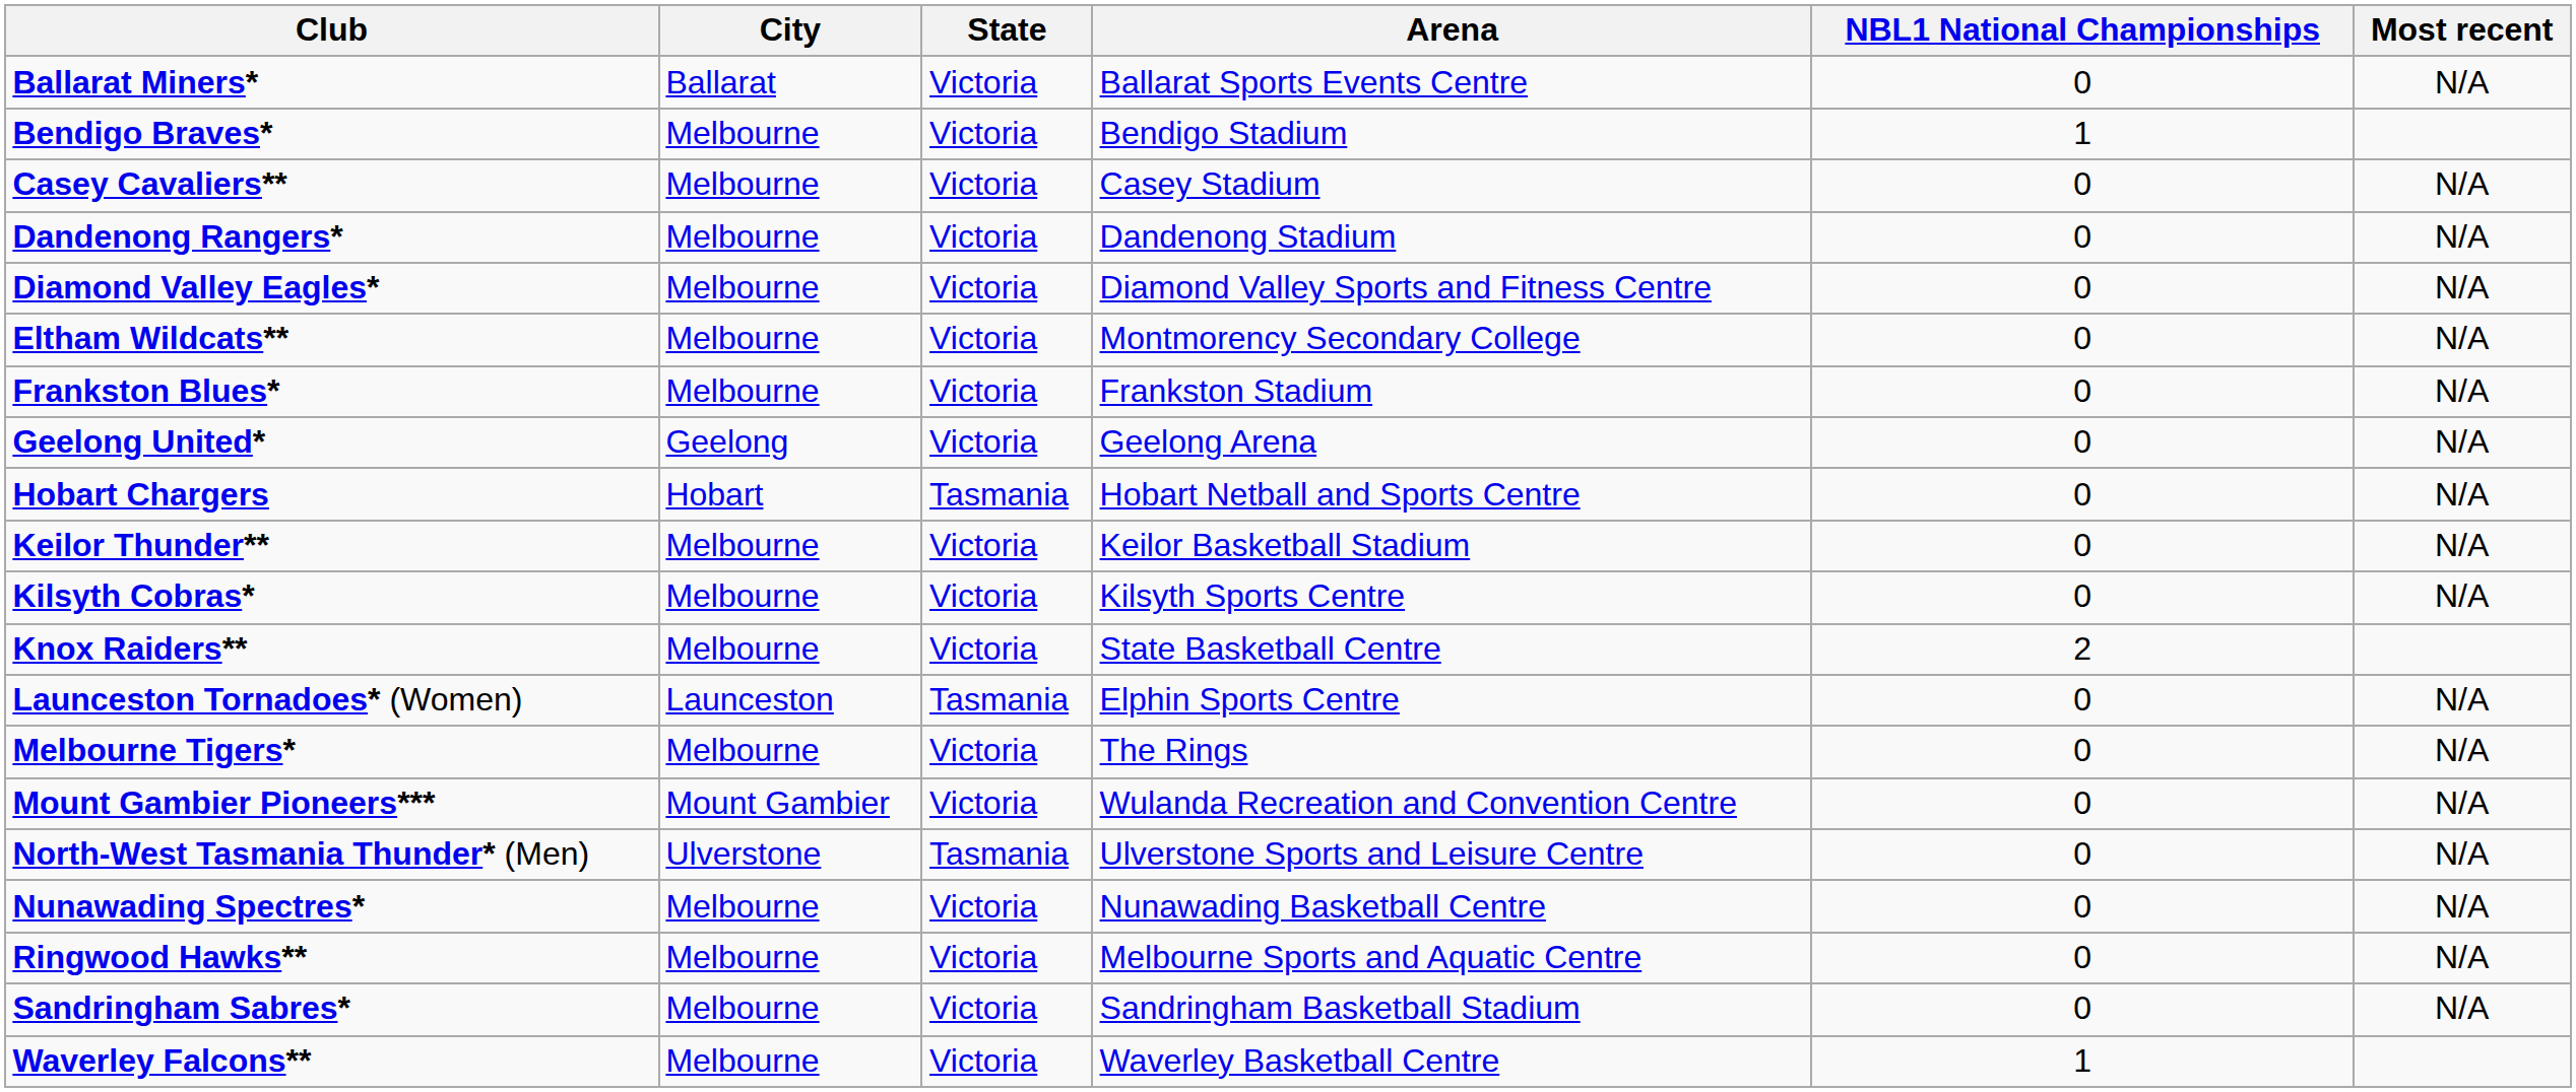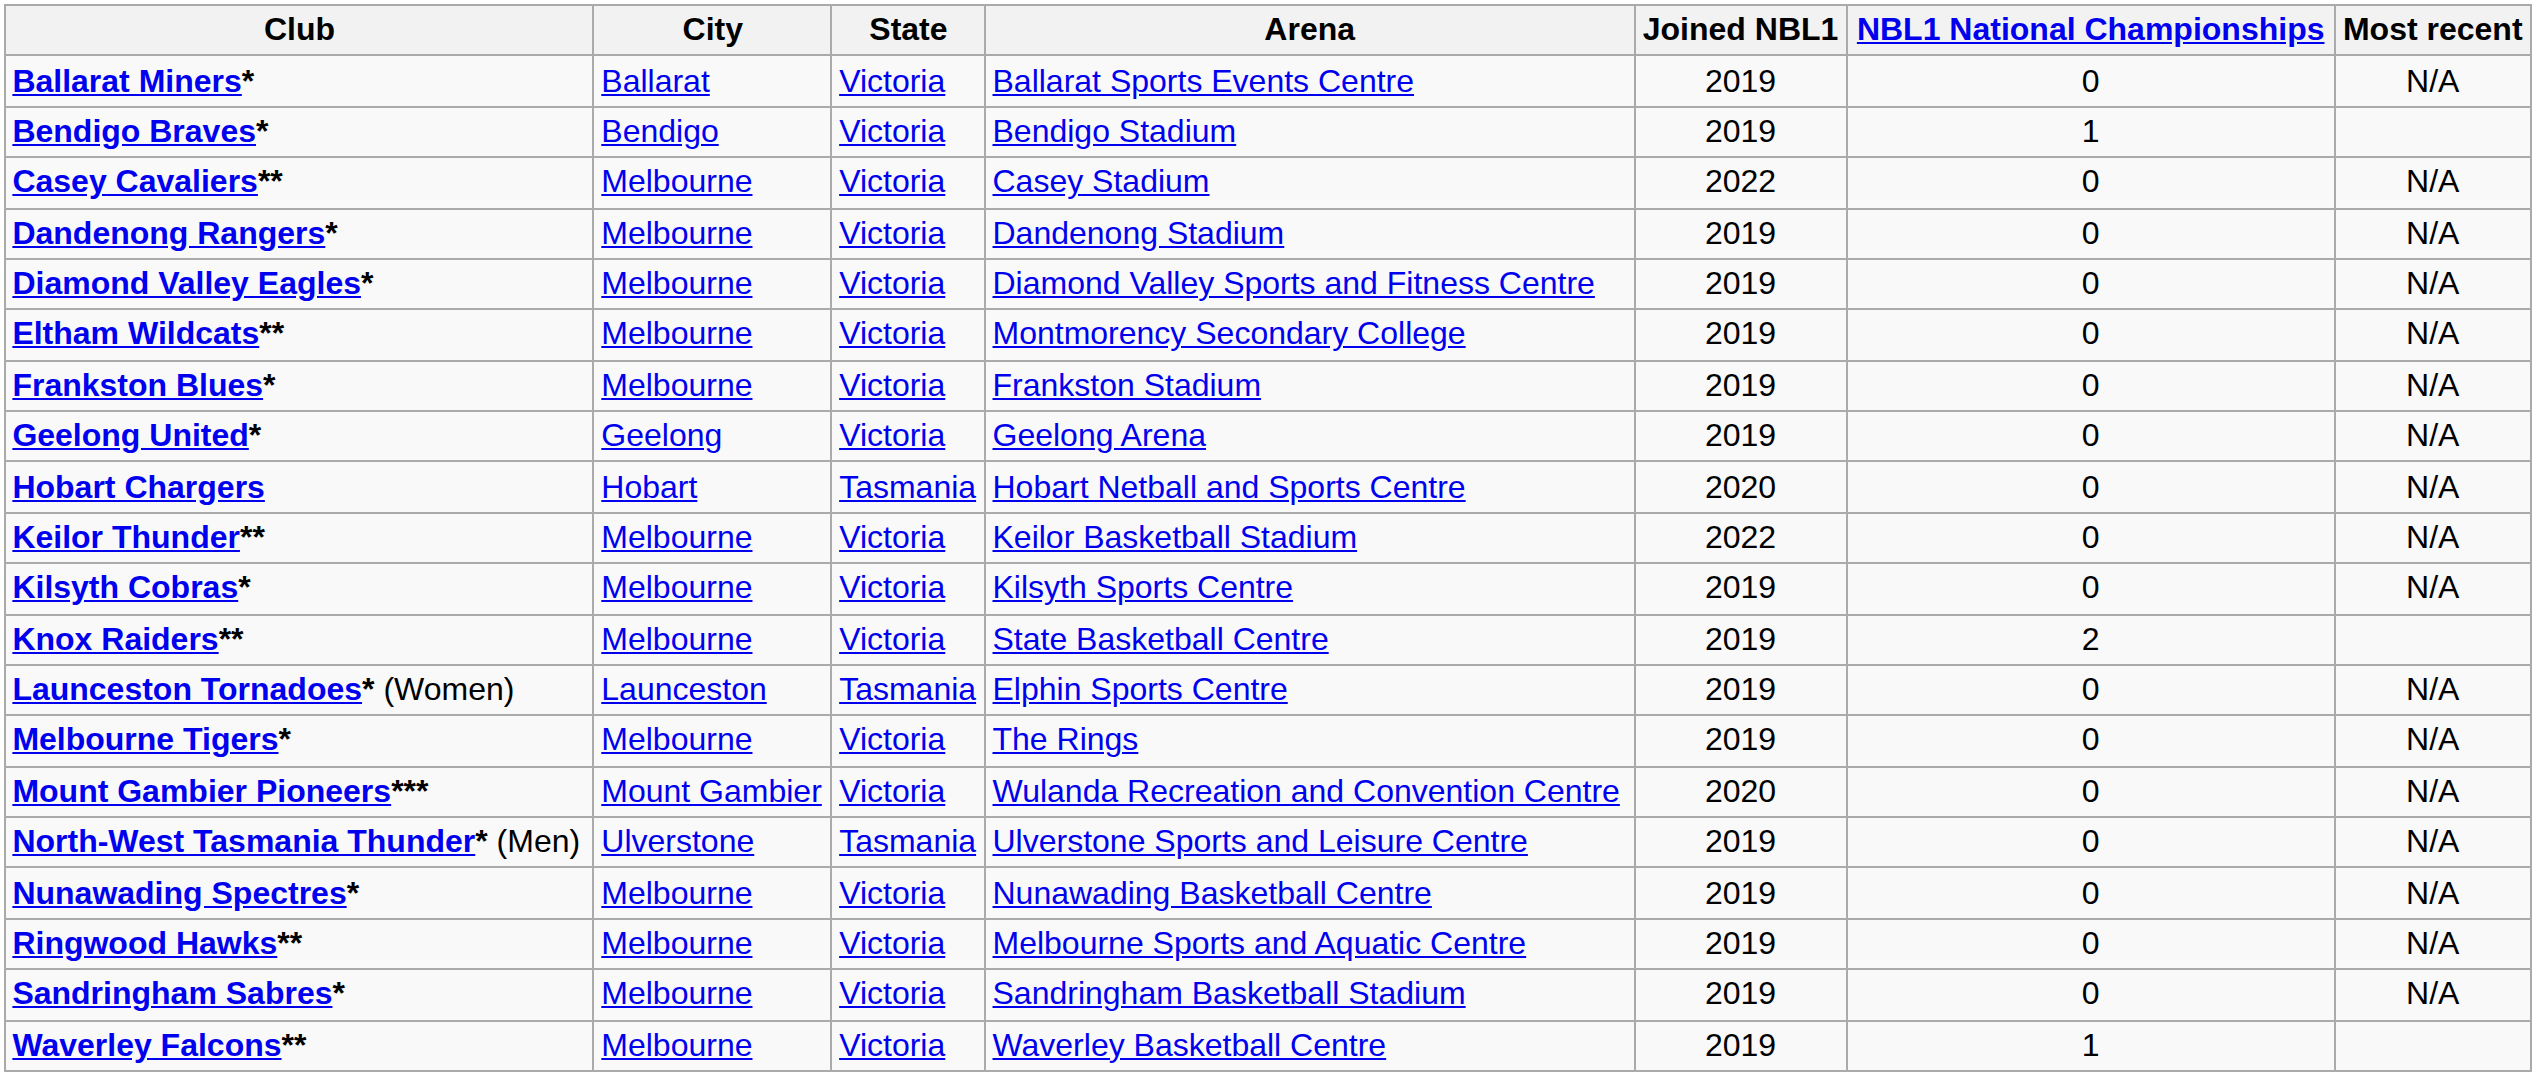 <table class="wikitable sortable" style="width:100%">
 <tr>
 <th>Club</th>
 <th>City</th>
 <th>State</th>
 <th>Arena</th>
+<th>Joined NBL1</th>
 <th><a href='#'>NBL1 National Championships</a></th>
 <th>Most recent</th>
 </tr>
 <tr>
 <td><strong><a href='#'>Ballarat Miners</a>*</strong></td>
 <td><a href='#'>Ballarat</a></td>
 <td> <a href='#'>Victoria</a></td>
 <td><a href='#'>Ballarat Sports Events Centre</a></td>
+<td style="text-align:center;">2019</td>
 <td style="text-align:center;">0</td>
 <td style="text-align:center;">N/A</td>
 </tr>
 <tr>
 <td><strong><a href='#'>Bendigo Braves</a>*</strong></td>
-<td><a href='#'>Melbourne</a></td>
+<td><a href='#'>Bendigo</a></td>
 <td> <a href='#'>Victoria</a></td>
 <td><a href='#'>Bendigo Stadium</a></td>
+<td style="text-align:center;">2019</td>
 <td style="text-align:center;">1</td>
 <td style="text-align:center;"></td>
 </tr>
 <tr>
 <td><strong><a href='#'>Casey Cavaliers</a>**</strong></td>
 <td><a href='#'>Melbourne</a></td>
 <td> <a href='#'>Victoria</a></td>
 <td><a href='#'>Casey Stadium</a></td>
+<td style="text-align:center;">2022</td>
 <td style="text-align:center;">0</td>
 <td style="text-align:center;">N/A</td>
 </tr>
 <tr>
 <td><strong><a href='#'>Dandenong Rangers</a>*</strong></td>
 <td><a href='#'>Melbourne</a></td>
 <td> <a href='#'>Victoria</a></td>
 <td><a href='#'>Dandenong Stadium</a></td>
+<td style="text-align:center;">2019</td>
 <td style="text-align:center;">0</td>
 <td style="text-align:center;">N/A</td>
 </tr>
 <tr>
 <td><strong><a href='#'>Diamond Valley Eagles</a>*</strong></td>
 <td><a href='#'>Melbourne</a></td>
 <td> <a href='#'>Victoria</a></td>
 <td><a href='#'>Diamond Valley Sports and Fitness Centre</a></td>
+<td style="text-align:center;">2019</td>
 <td style="text-align:center;">0</td>
 <td style="text-align:center;">N/A</td>
 </tr>
 <tr>
 <td><strong><a href='#'>Eltham Wildcats</a>**</strong></td>
 <td><a href='#'>Melbourne</a></td>
 <td> <a href='#'>Victoria</a></td>
 <td><a href='#'>Montmorency Secondary College</a></td>
+<td style="text-align:center;">2019</td>
 <td style="text-align:center;">0</td>
 <td style="text-align:center;">N/A</td>
 </tr>
 <tr>
 <td><strong><a href='#'>Frankston Blues</a>*</strong></td>
 <td><a href='#'>Melbourne</a></td>
 <td> <a href='#'>Victoria</a></td>
 <td><a href='#'>Frankston Stadium</a></td>
+<td style="text-align:center;">2019</td>
 <td style="text-align:center;">0</td>
 <td style="text-align:center;">N/A</td>
 </tr>
 <tr>
 <td><strong><a href='#'>Geelong United</a>*</strong></td>
 <td><a href='#'>Geelong</a></td>
 <td> <a href='#'>Victoria</a></td>
 <td><a href='#'>Geelong Arena</a></td>
+<td style="text-align:center;">2019</td>
 <td style="text-align:center;">0</td>
 <td style="text-align:center;">N/A</td>
 </tr>
 <tr>
 <td><strong><a href='#'>Hobart Chargers</a></strong></td>
 <td><a href='#'>Hobart</a></td>
 <td> <a href='#'>Tasmania</a></td>
 <td><a href='#'>Hobart Netball and Sports Centre</a></td>
+<td style="text-align:center;">2020</td>
 <td style="text-align:center;">0</td>
 <td style="text-align:center;">N/A</td>
 </tr>
 <tr>
 <td><strong><a href='#'>Keilor Thunder</a>**</strong></td>
 <td><a href='#'>Melbourne</a></td>
 <td> <a href='#'>Victoria</a></td>
 <td><a href='#'>Keilor Basketball Stadium</a></td>
+<td style="text-align:center;">2022</td>
 <td style="text-align:center;">0</td>
 <td style="text-align:center;">N/A</td>
 </tr>
 <tr>
 <td><strong><a href='#'>Kilsyth Cobras</a>*</strong></td>
 <td><a href='#'>Melbourne</a></td>
 <td> <a href='#'>Victoria</a></td>
 <td><a href='#'>Kilsyth Sports Centre</a></td>
+<td style="text-align:center;">2019</td>
 <td style="text-align:center;">0</td>
 <td style="text-align:center;">N/A</td>
 </tr>
 <tr>
 <td><strong><a href='#'>Knox Raiders</a>**</strong></td>
 <td><a href='#'>Melbourne</a></td>
 <td> <a href='#'>Victoria</a></td>
 <td><a href='#'>State Basketball Centre</a></td>
+<td style="text-align:center;">2019</td>
 <td style="text-align:center;">2</td>
 <td style="text-align:center;"></td>
 </tr>
 <tr>
 <td><strong><a href='#'>Launceston Tornadoes</a>*</strong> (Women)</td>
 <td><a href='#'>Launceston</a></td>
 <td> <a href='#'>Tasmania</a></td>
 <td><a href='#'>Elphin Sports Centre</a></td>
+<td style="text-align:center;">2019</td>
 <td style="text-align:center;">0</td>
 <td style="text-align:center;">N/A</td>
 </tr>
 <tr>
 <td><strong><a href='#'>Melbourne Tigers</a>*</strong></td>
 <td><a href='#'>Melbourne</a></td>
 <td> <a href='#'>Victoria</a></td>
 <td><a href='#'>The Rings</a></td>
+<td style="text-align:center;">2019</td>
 <td style="text-align:center;">0</td>
 <td style="text-align:center;">N/A</td>
 </tr>
 <tr>
 <td><strong><a href='#'>Mount Gambier Pioneers</a>***</strong></td>
 <td><a href='#'>Mount Gambier</a></td>
 <td> <a href='#'>Victoria</a></td>
 <td><a href='#'>Wulanda Recreation and Convention Centre</a></td>
+<td style="text-align:center;">2020</td>
 <td style="text-align:center;">0</td>
 <td style="text-align:center;">N/A</td>
 </tr>
 <tr>
 <td><strong><a href='#'>North-West Tasmania Thunder</a>*</strong> (Men)</td>
 <td><a href='#'>Ulverstone</a></td>
 <td> <a href='#'>Tasmania</a></td>
 <td><a href='#'>Ulverstone Sports and Leisure Centre</a></td>
+<td style="text-align:center;">2019</td>
 <td style="text-align:center;">0</td>
 <td style="text-align:center;">N/A</td>
 </tr>
 <tr>
 <td><strong><a href='#'>Nunawading Spectres</a>*</strong></td>
 <td><a href='#'>Melbourne</a></td>
 <td> <a href='#'>Victoria</a></td>
 <td><a href='#'>Nunawading Basketball Centre</a></td>
+<td style="text-align:center;">2019</td>
 <td style="text-align:center;">0</td>
 <td style="text-align:center;">N/A</td>
 </tr>
 <tr>
 <td><strong><a href='#'>Ringwood Hawks</a>**</strong></td>
 <td><a href='#'>Melbourne</a></td>
 <td> <a href='#'>Victoria</a></td>
 <td><a href='#'>Melbourne Sports and Aquatic Centre</a></td>
+<td style="text-align:center;">2019</td>
 <td style="text-align:center;">0</td>
 <td style="text-align:center;">N/A</td>
 </tr>
 <tr>
 <td><strong><a href='#'>Sandringham Sabres</a>*</strong></td>
 <td><a href='#'>Melbourne</a></td>
 <td> <a href='#'>Victoria</a></td>
 <td><a href='#'>Sandringham Basketball Stadium</a></td>
+<td style="text-align:center;">2019</td>
 <td style="text-align:center;">0</td>
 <td style="text-align:center;">N/A</td>
 </tr>
 <tr>
 <td><strong><a href='#'>Waverley Falcons</a>**</strong></td>
 <td><a href='#'>Melbourne</a></td>
 <td> <a href='#'>Victoria</a></td>
 <td><a href='#'>Waverley Basketball Centre</a></td>
+<td style="text-align:center;">2019</td>
 <td style="text-align:center;">1</td>
 <td style="text-align:center;"></td>
 </tr>
 </table>
